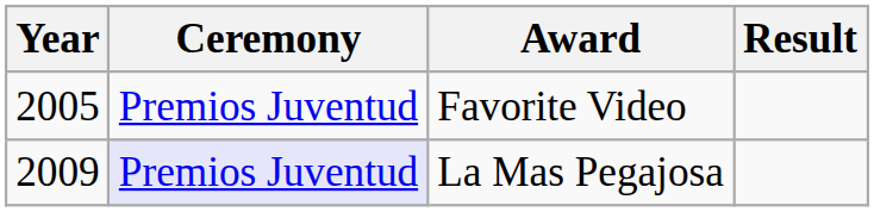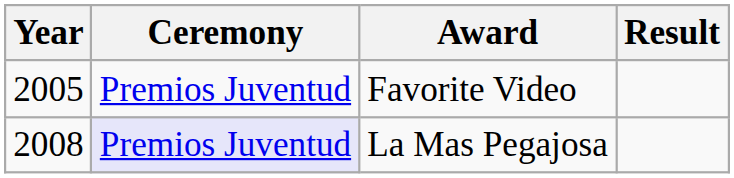 <table class="wikitable">
 <tr>
 <th align="left">Year</th>
 <th align="left">Ceremony</th>
 <th align="left">Award</th>
 <th align="left">Result</th>
 </tr>
 <tr>
 <td align="left">2005</td>
 <td align="left"><a href='#'>Premios Juventud</a></td>
 <td align="left">Favorite Video</td>
 <td></td>
 </tr>
 <tr>
-<td align="left">2009</td>
+<td align="left">2008</td>
 <td align="left" style="background: lavender;"><a href='#'>Premios Juventud</a></td>
 <td align="left">La Mas Pegajosa</td>
 <td></td>
 </tr>
 </table>
